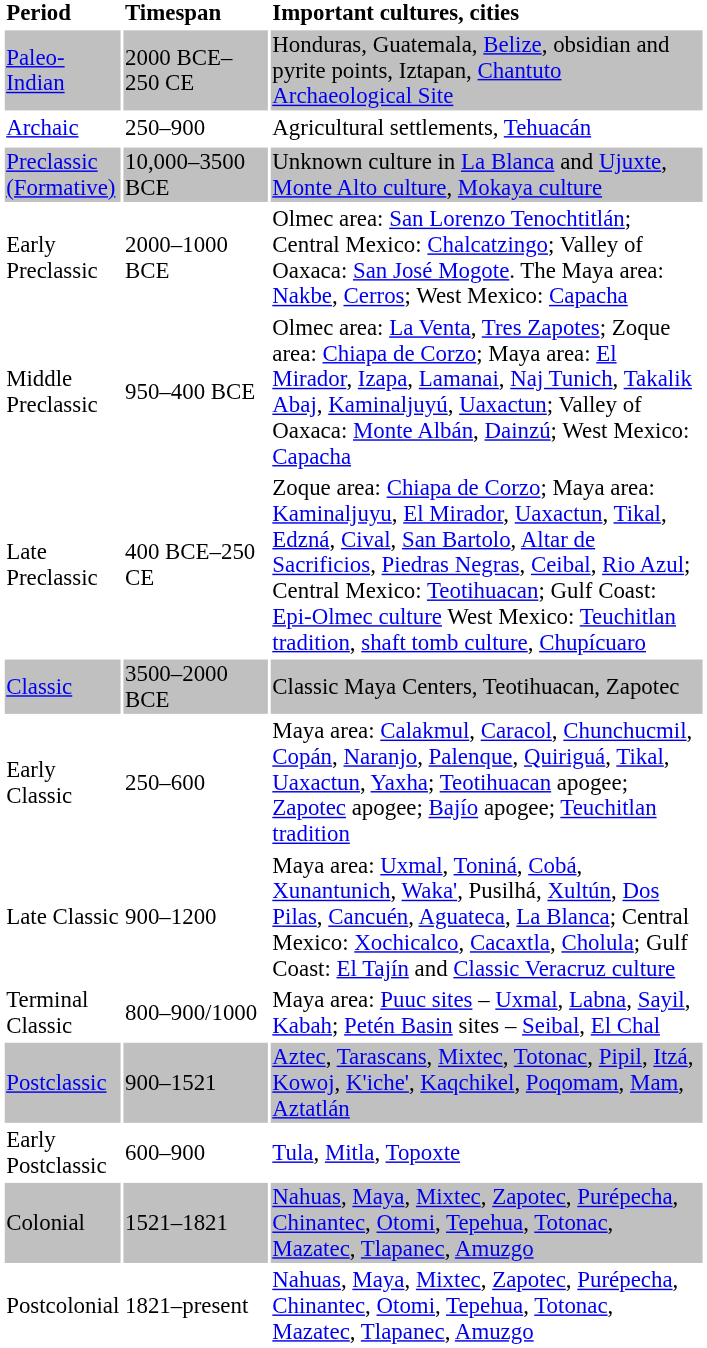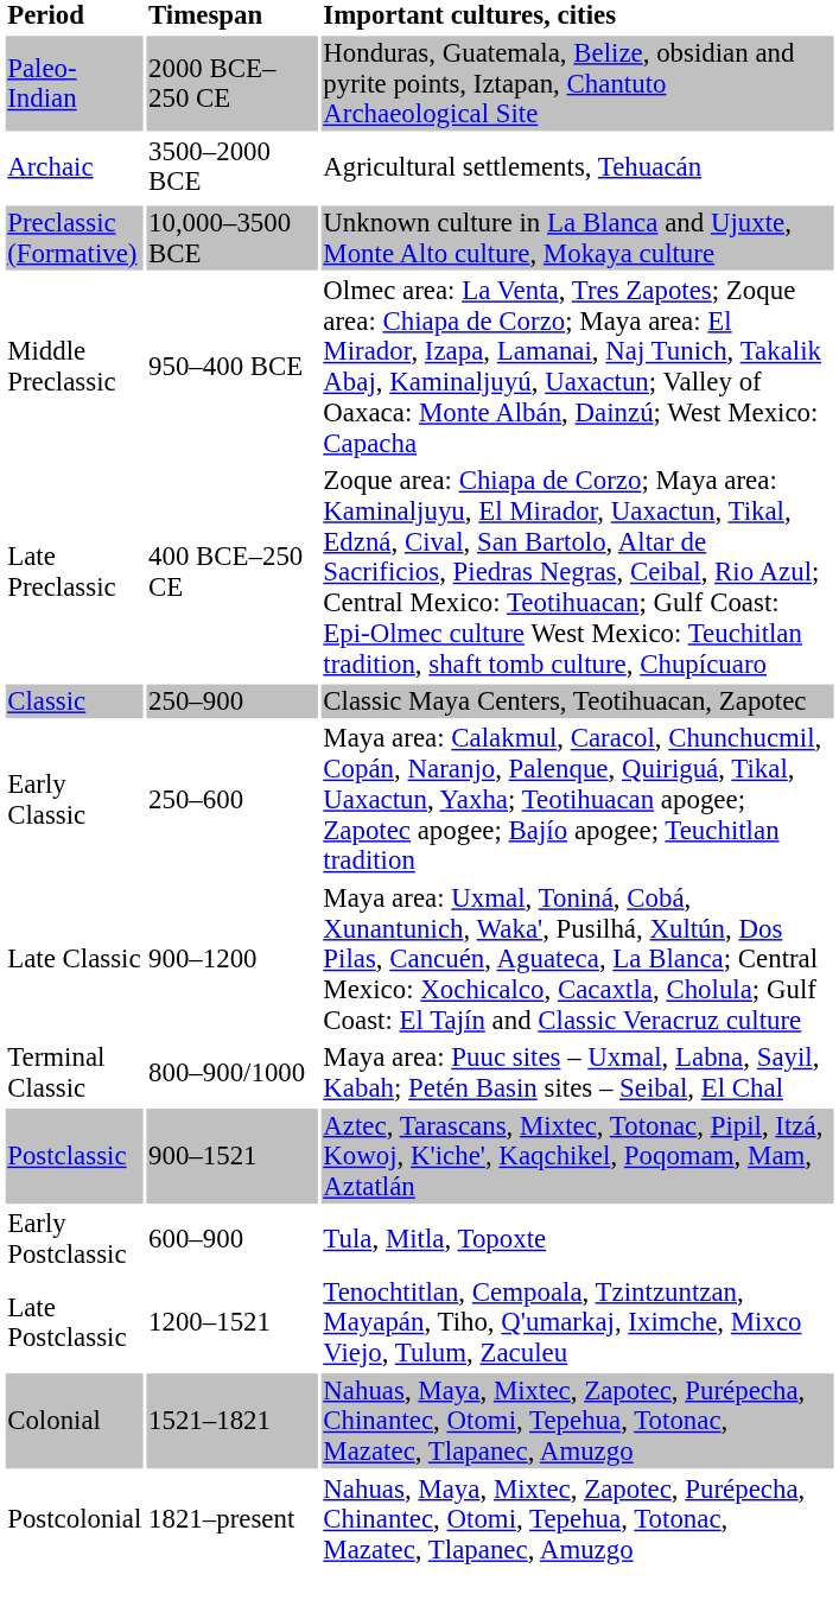 <table class="toccolours" style="float:left; margin:0 0 1em 1em; text-align:left;">
 <tr>
 <th width="75">Period</th>
 <th width="99">Timespan</th>
 <th width="300">Important cultures, cities</th>
 </tr>
 <tr style="background:silver">
 <td><a href='#'>Paleo-Indian</a></td>
 <td>2000 BCE–250 CE</td>
 <td>Honduras, Guatemala, <a href='#'>Belize</a>, obsidian and pyrite points, Iztapan, <a href='#'>Chantuto Archaeological Site</a></td>
 </tr>
 <tr ="background:silver">
 <td><a href='#'>Archaic</a></td>
-<td>250–900</td>
+<td>3500–2000 BCE</td>
 <td>Agricultural settlements, <a href='#'>Tehuacán</a></td>
 </tr>
 <tr>
 </tr>
 <tr style="background:silver">
 <td><a href='#'>Preclassic (Formative)</a></td>
 <td>10,000–3500 BCE</td>
 <td>Unknown culture in <a href='#'>La Blanca</a> and <a href='#'>Ujuxte</a>, <a href='#'>Monte Alto culture</a>, <a href='#'>Mokaya culture</a></td>
-</tr>
-<tr>
-<td>Early Preclassic</td>
-<td>2000–1000 BCE</td>
-<td>Olmec area: <a href='#'>San Lorenzo Tenochtitlán</a>; Central Mexico: <a href='#'>Chalcatzingo</a>; Valley of Oaxaca: <a href='#'>San José Mogote</a>. The Maya area: <a href='#'>Nakbe</a>, <a href='#'>Cerros</a>; West Mexico: <a href='#'>Capacha</a></td>
 </tr>
 <tr>
 <td>Middle Preclassic</td>
 <td>950–400 BCE</td>
 <td>Olmec area: <a href='#'>La Venta</a>, <a href='#'>Tres Zapotes</a>; Zoque area: <a href='#'>Chiapa de Corzo</a>; Maya area: <a href='#'>El Mirador</a>, <a href='#'>Izapa</a>, <a href='#'>Lamanai</a>, <a href='#'>Naj Tunich</a>, <a href='#'>Takalik Abaj</a>, <a href='#'>Kaminaljuyú</a>, <a href='#'>Uaxactun</a>; Valley of Oaxaca: <a href='#'>Monte Albán</a>, <a href='#'>Dainzú</a>; West Mexico: <a href='#'>Capacha</a></td>
 </tr>
 <tr>
 <td>Late Preclassic</td>
 <td>400 BCE–250 CE</td>
 <td>Zoque area: <a href='#'>Chiapa de Corzo</a>; Maya area: <a href='#'>Kaminaljuyu</a>, <a href='#'>El Mirador</a>, <a href='#'>Uaxactun</a>, <a href='#'>Tikal</a>, <a href='#'>Edzná</a>, <a href='#'>Cival</a>, <a href='#'>San Bartolo</a>, <a href='#'>Altar de Sacrificios</a>, <a href='#'>Piedras Negras</a>, <a href='#'>Ceibal</a>, <a href='#'>Rio Azul</a>; Central Mexico: <a href='#'>Teotihuacan</a>; Gulf Coast: <a href='#'>Epi-Olmec culture</a> West Mexico: <a href='#'>Teuchitlan tradition</a>, <a href='#'>shaft tomb culture</a>, <a href='#'>Chupícuaro</a></td>
 </tr>
 <tr style="background:silver">
 <td><a href='#'>Classic</a></td>
-<td>3500–2000 BCE</td>
+<td>250–900</td>
 <td>Classic Maya Centers, Teotihuacan, Zapotec</td>
 </tr>
 <tr>
 <td>Early Classic</td>
 <td>250–600</td>
 <td>Maya area: <a href='#'>Calakmul</a>, <a href='#'>Caracol</a>, <a href='#'>Chunchucmil</a>, <a href='#'>Copán</a>, <a href='#'>Naranjo</a>, <a href='#'>Palenque</a>, <a href='#'>Quiriguá</a>, <a href='#'>Tikal</a>, <a href='#'>Uaxactun</a>, <a href='#'>Yaxha</a>; <a href='#'>Teotihuacan</a> apogee; <a href='#'>Zapotec</a> apogee; <a href='#'>Bajío</a> apogee; <a href='#'>Teuchitlan tradition</a></td>
 </tr>
 <tr>
 <td>Late Classic</td>
 <td>900–1200</td>
 <td>Maya area: <a href='#'>Uxmal</a>, <a href='#'>Toniná</a>, <a href='#'>Cobá</a>, <a href='#'>Xunantunich</a>, <a href='#'>Waka'</a>, Pusilhá, <a href='#'>Xultún</a>, <a href='#'>Dos Pilas</a>, <a href='#'>Cancuén</a>, <a href='#'>Aguateca</a>, <a href='#'>La Blanca</a>; Central Mexico: <a href='#'>Xochicalco</a>, <a href='#'>Cacaxtla</a>, <a href='#'>Cholula</a>; Gulf Coast: <a href='#'>El Tajín</a> and <a href='#'>Classic Veracruz culture</a></td>
 </tr>
 <tr>
 <td>Terminal Classic</td>
 <td>800–900/1000</td>
 <td>Maya area: <a href='#'>Puuc sites</a> – <a href='#'>Uxmal</a>, <a href='#'>Labna</a>, <a href='#'>Sayil</a>, <a href='#'>Kabah</a>; <a href='#'>Petén Basin</a> sites – <a href='#'>Seibal</a>, <a href='#'>El Chal</a></td>
 </tr>
 <tr style="background:silver">
 <td><a href='#'>Postclassic</a></td>
 <td>900–1521</td>
 <td><a href='#'>Aztec</a>, <a href='#'>Tarascans</a>, <a href='#'>Mixtec</a>, <a href='#'>Totonac</a>, <a href='#'>Pipil</a>, <a href='#'>Itzá</a>, <a href='#'>Kowoj</a>, <a href='#'>K'iche'</a>, <a href='#'>Kaqchikel</a>, <a href='#'>Poqomam</a>, <a href='#'>Mam</a>, <a href='#'>Aztatlán</a></td>
 </tr>
 <tr>
 <td>Early Postclassic</td>
 <td>600–900</td>
 <td><a href='#'>Tula</a>, <a href='#'>Mitla</a>, <a href='#'>Topoxte</a></td>
 </tr>
+<tr>
+<td>Late Postclassic</td>
+<td>1200–1521</td>
+<td><a href='#'>Tenochtitlan</a>, <a href='#'>Cempoala</a>, <a href='#'>Tzintzuntzan</a>, <a href='#'>Mayapán</a>, Tiho, <a href='#'>Q'umarkaj</a>, <a href='#'>Iximche</a>, <a href='#'>Mixco Viejo</a>, <a href='#'>Tulum</a>, <a href='#'>Zaculeu</a></td>
+</tr>
 <tr style="background:silver">
 <td>Colonial</td>
 <td>1521–1821</td>
 <td><a href='#'>Nahuas</a>, <a href='#'>Maya</a>, <a href='#'>Mixtec</a>, <a href='#'>Zapotec</a>, <a href='#'>Purépecha</a>, <a href='#'>Chinantec</a>, <a href='#'>Otomi</a>, <a href='#'>Tepehua</a>, <a href='#'>Totonac</a>, <a href='#'>Mazatec</a>, <a href='#'>Tlapanec</a>, <a href='#'>Amuzgo</a></td>
 </tr>
 <tr>
 <td>Postcolonial</td>
 <td>1821–present</td>
 <td><a href='#'>Nahuas</a>, <a href='#'>Maya</a>, <a href='#'>Mixtec</a>, <a href='#'>Zapotec</a>, <a href='#'>Purépecha</a>, <a href='#'>Chinantec</a>, <a href='#'>Otomi</a>, <a href='#'>Tepehua</a>, <a href='#'>Totonac</a>, <a href='#'>Mazatec</a>, <a href='#'>Tlapanec</a>, <a href='#'>Amuzgo</a></td>
 </tr>
 </table>
